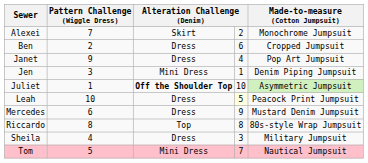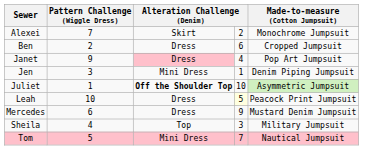 <table class="wikitable" style="text-align:center;">
 <tr>
 <th>Sewer</th>
 <th>Pattern Challenge<br><small>(Wiggle Dress)</small></th>
 <th Colspan=2>Alteration Challenge<br><small>(Denim)</small></th>
 <th>Made-to-measure<br><small>(Cotton Jumpsuit)</small></th>
 </tr>
 <tr>
 <td>Alexei</td>
 <td>7</td>
 <td>Skirt</td>
 <td>2</td>
 <td>Monochrome Jumpsuit</td>
 </tr>
 <tr>
 <td>Ben</td>
 <td>2</td>
 <td>Dress</td>
 <td>6</td>
 <td>Cropped Jumpsuit</td>
 </tr>
 <tr>
 <td>Janet</td>
 <td>9</td>
-<td>Dress</td>
+<td style="background: pink;">Dress</td>
 <td>4</td>
 <td>Pop Art Jumpsuit</td>
 </tr>
 <tr>
 <td>Jen</td>
 <td>3</td>
 <td>Mini Dress</td>
 <td>1</td>
 <td>Denim Piping Jumpsuit</td>
 </tr>
 <tr>
 <td>Juliet</td>
 <td>1</td>
 <td><strong>Off the Shoulder Top</strong></td>
 <td>10</td>
 <td style="background:#d0f0c0">Asymmetric Jumpsuit</td>
 </tr>
 <tr>
 <td>Leah</td>
 <td>10</td>
 <td>Dress</td>
 <td style="background: lightyellow;">5</td>
 <td>Peacock Print Jumpsuit</td>
 </tr>
 <tr>
 <td>Mercedes</td>
 <td>6</td>
 <td>Dress</td>
 <td>9</td>
 <td>Mustard Denim Jumpsuit</td>
 </tr>
 <tr>
-<td>Riccardo</td>
-<td>8</td>
-<td>Top</td>
-<td>8</td>
-<td>80s-style Wrap Jumpsuit</td>
-</tr>
-<tr>
 <td>Sheila</td>
 <td>4</td>
-<td>Dress</td>
+<td>Top</td>
 <td>3</td>
 <td>Military Jumpsuit</td>
 </tr>
 <tr style="background:pink">
 <td>Tom</td>
 <td>5</td>
 <td>Mini Dress</td>
 <td>7</td>
 <td>Nautical Jumpsuit</td>
 </tr>
 </table>
